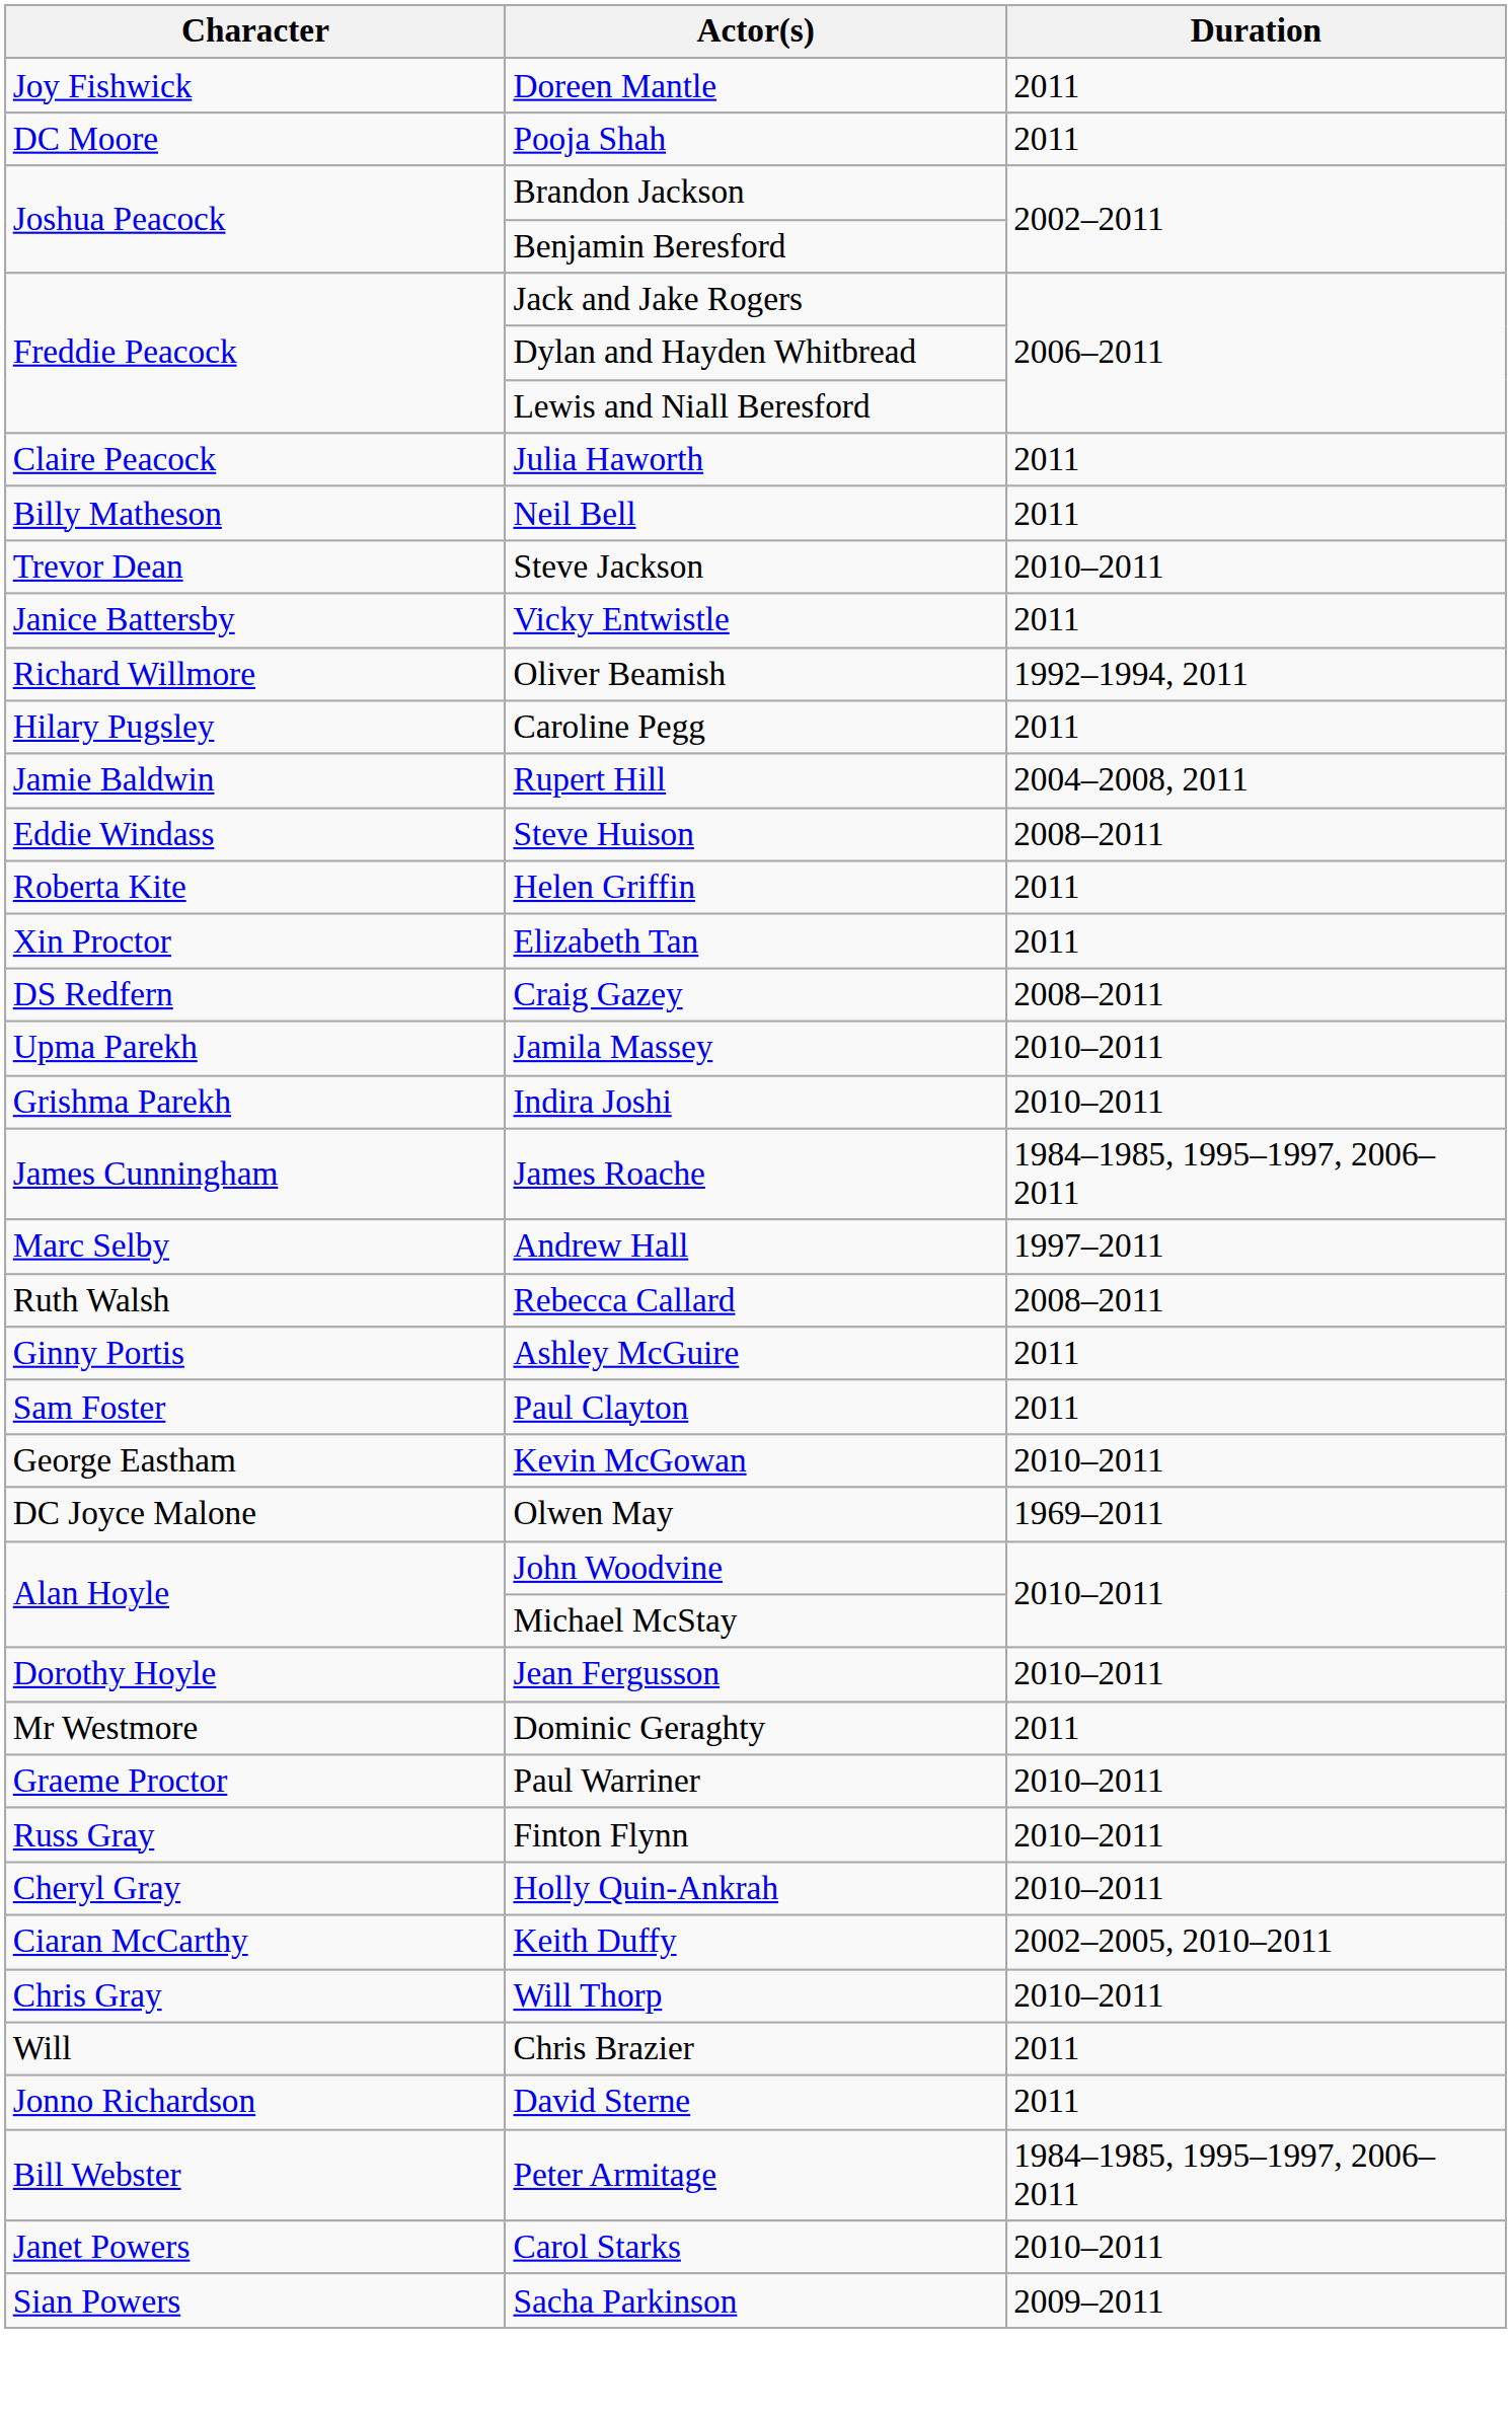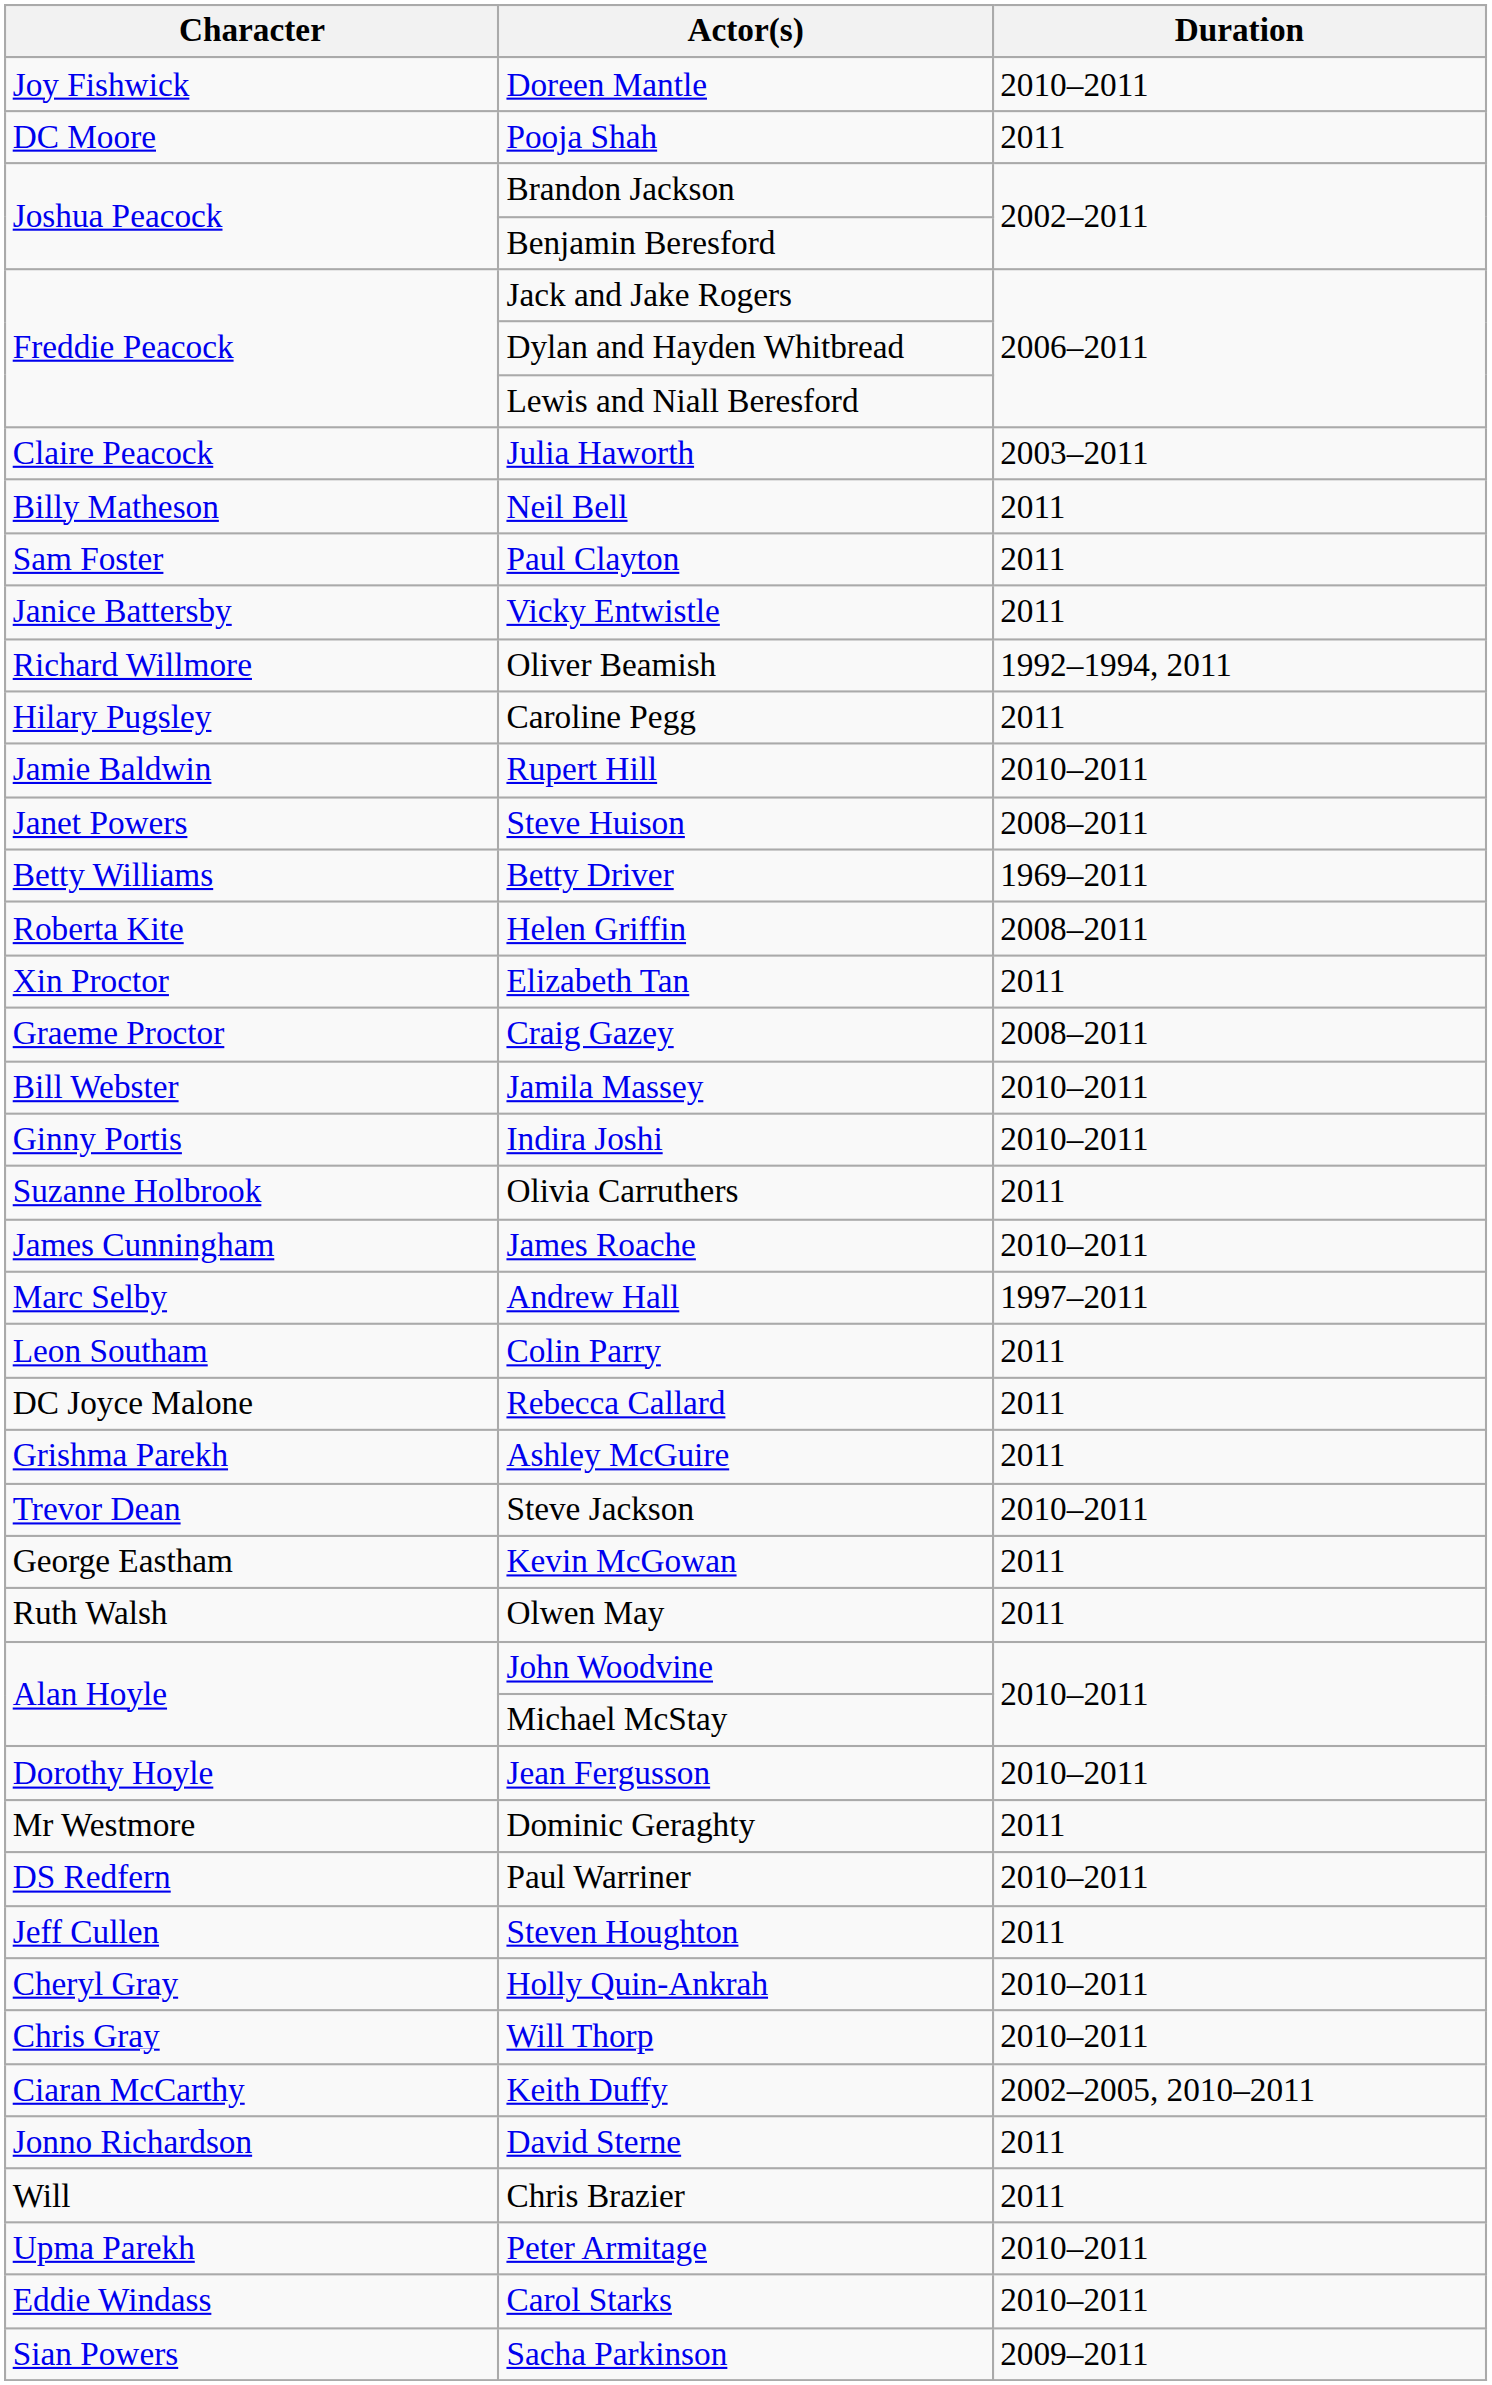 <table class="wikitable">
 <tr>
 <th scope="col" style="width:230px;">Character</th>
 <th scope="col" style="width:230px;">Actor(s)</th>
 <th scope="col" style="width:230px;">Duration</th>
 </tr>
 <tr>
 <td><a href='#'>Joy Fishwick</a></td>
 <td><a href='#'>Doreen Mantle</a></td>
-<td>2011</td>
+<td>2010–2011</td>
 </tr>
 <tr>
 <td><a href='#'>DC Moore</a></td>
 <td><a href='#'>Pooja Shah</a></td>
 <td>2011</td>
 </tr>
 <tr>
 <td rowspan="2"><a href='#'>Joshua Peacock</a></td>
 <td>Brandon Jackson</td>
 <td rowspan="2">2002–2011</td>
 </tr>
 <tr>
 <td>Benjamin Beresford</td>
 </tr>
 <tr>
 <td rowspan="3"><a href='#'>Freddie Peacock</a></td>
 <td>Jack and Jake Rogers</td>
 <td rowspan="3">2006–2011</td>
 </tr>
 <tr>
 <td>Dylan and Hayden Whitbread</td>
 </tr>
 <tr>
 <td>Lewis and Niall Beresford</td>
 </tr>
 <tr>
 <td><a href='#'>Claire Peacock</a></td>
 <td><a href='#'>Julia Haworth</a></td>
-<td>2011</td>
+<td>2003–2011</td>
 </tr>
 <tr>
 <td><a href='#'>Billy Matheson</a></td>
 <td><a href='#'>Neil Bell</a></td>
 <td>2011</td>
 </tr>
 <tr>
-<td><a href='#'>Trevor Dean</a></td>
-<td>Steve Jackson</td>
-<td>2010–2011</td>
+<td><a href='#'>Sam Foster</a></td>
+<td><a href='#'>Paul Clayton</a></td>
+<td>2011</td>
 </tr>
 <tr>
 <td><a href='#'>Janice Battersby</a></td>
 <td><a href='#'>Vicky Entwistle</a></td>
 <td>2011</td>
 </tr>
 <tr>
 <td><a href='#'>Richard Willmore</a></td>
 <td>Oliver Beamish</td>
 <td>1992–1994, 2011</td>
 </tr>
 <tr>
 <td><a href='#'>Hilary Pugsley</a></td>
 <td>Caroline Pegg</td>
 <td>2011</td>
 </tr>
 <tr>
 <td><a href='#'>Jamie Baldwin</a></td>
 <td><a href='#'>Rupert Hill</a></td>
-<td>2004–2008, 2011</td>
+<td>2010–2011</td>
 </tr>
 <tr>
-<td><a href='#'>Eddie Windass</a></td>
+<td><a href='#'>Janet Powers</a></td>
 <td><a href='#'>Steve Huison</a></td>
 <td>2008–2011</td>
 </tr>
 <tr>
+<td><a href='#'>Betty Williams</a></td>
+<td><a href='#'>Betty Driver</a></td>
+<td>1969–2011</td>
+</tr>
+<tr>
 <td><a href='#'>Roberta Kite</a></td>
 <td><a href='#'>Helen Griffin</a></td>
-<td>2011</td>
+<td>2008–2011</td>
 </tr>
 <tr>
 <td><a href='#'>Xin Proctor</a></td>
 <td><a href='#'>Elizabeth Tan</a></td>
 <td>2011</td>
 </tr>
 <tr>
-<td><a href='#'>DS Redfern</a></td>
+<td><a href='#'>Graeme Proctor</a></td>
 <td><a href='#'>Craig Gazey</a></td>
 <td>2008–2011</td>
 </tr>
 <tr>
-<td><a href='#'>Upma Parekh</a></td>
+<td><a href='#'>Bill Webster</a></td>
 <td><a href='#'>Jamila Massey</a></td>
 <td>2010–2011</td>
 </tr>
 <tr>
-<td><a href='#'>Grishma Parekh</a></td>
+<td><a href='#'>Ginny Portis</a></td>
 <td><a href='#'>Indira Joshi</a></td>
 <td>2010–2011</td>
 </tr>
 <tr>
+<td><a href='#'>Suzanne Holbrook</a></td>
+<td>Olivia Carruthers</td>
+<td>2011</td>
+</tr>
+<tr>
 <td><a href='#'>James Cunningham</a></td>
 <td><a href='#'>James Roache</a></td>
-<td>1984–1985, 1995–1997, 2006–2011</td>
+<td>2010–2011</td>
 </tr>
 <tr>
 <td><a href='#'>Marc Selby</a></td>
 <td><a href='#'>Andrew Hall</a></td>
 <td>1997–2011</td>
 </tr>
 <tr>
-<td>Ruth Walsh</td>
-<td><a href='#'>Rebecca Callard</a></td>
-<td>2008–2011</td>
+<td><a href='#'>Leon Southam</a></td>
+<td><a href='#'>Colin Parry</a></td>
+<td>2011</td>
 </tr>
 <tr>
-<td><a href='#'>Ginny Portis</a></td>
+<td>DC Joyce Malone</td>
+<td><a href='#'>Rebecca Callard</a></td>
+<td>2011</td>
+</tr>
+<tr>
+<td><a href='#'>Grishma Parekh</a></td>
 <td><a href='#'>Ashley McGuire</a></td>
 <td>2011</td>
 </tr>
 <tr>
-<td><a href='#'>Sam Foster</a></td>
-<td><a href='#'>Paul Clayton</a></td>
-<td>2011</td>
+<td><a href='#'>Trevor Dean</a></td>
+<td>Steve Jackson</td>
+<td>2010–2011</td>
 </tr>
 <tr>
 <td>George Eastham</td>
 <td><a href='#'>Kevin McGowan</a></td>
-<td>2010–2011</td>
+<td>2011</td>
 </tr>
 <tr>
-<td>DC Joyce Malone</td>
+<td>Ruth Walsh</td>
 <td>Olwen May</td>
-<td>1969–2011</td>
+<td>2011</td>
 </tr>
 <tr>
 <td rowspan="2"><a href='#'>Alan Hoyle</a></td>
 <td><a href='#'>John Woodvine</a></td>
 <td rowspan="2">2010–2011</td>
 </tr>
 <tr>
 <td>Michael McStay</td>
 </tr>
 <tr>
 <td><a href='#'>Dorothy Hoyle</a></td>
 <td><a href='#'>Jean Fergusson</a></td>
 <td>2010–2011</td>
 </tr>
 <tr>
 <td>Mr Westmore</td>
 <td>Dominic Geraghty</td>
 <td>2011</td>
 </tr>
 <tr>
-<td><a href='#'>Graeme Proctor</a></td>
+<td><a href='#'>DS Redfern</a></td>
 <td>Paul Warriner</td>
 <td>2010–2011</td>
 </tr>
 <tr>
-<td><a href='#'>Russ Gray</a></td>
-<td>Finton Flynn</td>
-<td>2010–2011</td>
+<td><a href='#'>Jeff Cullen</a></td>
+<td><a href='#'>Steven Houghton</a></td>
+<td>2011</td>
 </tr>
 <tr>
 <td><a href='#'>Cheryl Gray</a></td>
 <td><a href='#'>Holly Quin-Ankrah</a></td>
+<td>2010–2011</td>
+</tr>
+<tr>
+<td><a href='#'>Chris Gray</a></td>
+<td><a href='#'>Will Thorp</a></td>
 <td>2010–2011</td>
 </tr>
 <tr>
 <td><a href='#'>Ciaran McCarthy</a></td>
 <td><a href='#'>Keith Duffy</a></td>
 <td>2002–2005, 2010–2011</td>
 </tr>
 <tr>
-<td><a href='#'>Chris Gray</a></td>
-<td><a href='#'>Will Thorp</a></td>
-<td>2010–2011</td>
+<td><a href='#'>Jonno Richardson</a></td>
+<td><a href='#'>David Sterne</a></td>
+<td>2011</td>
 </tr>
 <tr>
 <td>Will</td>
 <td>Chris Brazier</td>
 <td>2011</td>
 </tr>
 <tr>
-<td><a href='#'>Jonno Richardson</a></td>
-<td><a href='#'>David Sterne</a></td>
-<td>2011</td>
+<td><a href='#'>Upma Parekh</a></td>
+<td><a href='#'>Peter Armitage</a></td>
+<td>2010–2011</td>
 </tr>
 <tr>
-<td><a href='#'>Bill Webster</a></td>
-<td><a href='#'>Peter Armitage</a></td>
-<td>1984–1985, 1995–1997, 2006–2011</td>
-</tr>
-<tr>
-<td><a href='#'>Janet Powers</a></td>
+<td><a href='#'>Eddie Windass</a></td>
 <td><a href='#'>Carol Starks</a></td>
 <td>2010–2011</td>
 </tr>
 <tr>
 <td><a href='#'>Sian Powers</a></td>
 <td><a href='#'>Sacha Parkinson</a></td>
 <td>2009–2011</td>
 </tr>
 <tr>
 </tr>
 </table>
